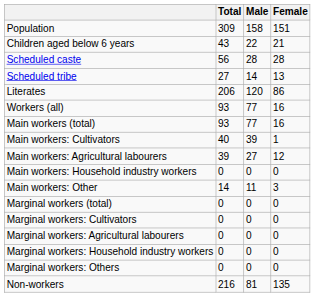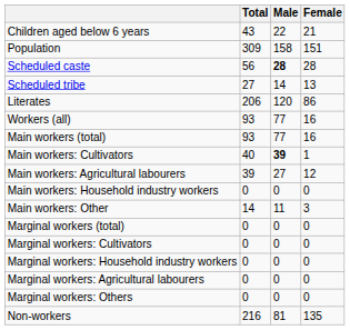 <table class="wikitable sortable">
 <tr>
 <th></th>
 <th>Total</th>
 <th>Male</th>
 <th>Female</th>
 </tr>
 <tr>
+<td>Children aged below 6 years</td>
+<td>43</td>
+<td>22</td>
+<td>21</td>
+</tr>
+<tr>
 <td>Population</td>
 <td>309</td>
 <td>158</td>
 <td>151</td>
 </tr>
 <tr>
-<td>Children aged below 6 years</td>
-<td>43</td>
-<td>22</td>
-<td>21</td>
-</tr>
-<tr>
 <td><a href='#'>Scheduled caste</a></td>
 <td>56</td>
-<td>28</td>
+<td><strong>28</strong></td>
 <td>28</td>
 </tr>
 <tr>
 <td><a href='#'>Scheduled tribe</a></td>
 <td>27</td>
 <td>14</td>
 <td>13</td>
 </tr>
 <tr>
 <td>Literates</td>
 <td>206</td>
 <td>120</td>
 <td>86</td>
 </tr>
 <tr>
 <td>Workers (all)</td>
 <td>93</td>
 <td>77</td>
 <td>16</td>
 </tr>
 <tr>
 <td>Main workers (total)</td>
 <td>93</td>
 <td>77</td>
 <td>16</td>
 </tr>
 <tr>
 <td>Main workers: Cultivators</td>
 <td>40</td>
-<td>39</td>
+<td><strong>39</strong></td>
 <td>1</td>
 </tr>
 <tr>
 <td>Main workers: Agricultural labourers</td>
 <td>39</td>
 <td>27</td>
 <td>12</td>
 </tr>
 <tr>
 <td>Main workers: Household industry workers</td>
 <td>0</td>
 <td>0</td>
 <td>0</td>
 </tr>
 <tr>
 <td>Main workers: Other</td>
 <td>14</td>
 <td>11</td>
 <td>3</td>
 </tr>
 <tr>
 <td>Marginal workers (total)</td>
 <td>0</td>
 <td>0</td>
 <td>0</td>
 </tr>
 <tr>
 <td>Marginal workers: Cultivators</td>
 <td>0</td>
 <td>0</td>
 <td>0</td>
 </tr>
 <tr>
-<td>Marginal workers: Agricultural labourers</td>
+<td>Marginal workers: Household industry workers</td>
 <td>0</td>
 <td>0</td>
 <td>0</td>
 </tr>
 <tr>
-<td>Marginal workers: Household industry workers</td>
+<td>Marginal workers: Agricultural labourers</td>
 <td>0</td>
 <td>0</td>
 <td>0</td>
 </tr>
 <tr>
 <td>Marginal workers: Others</td>
 <td>0</td>
 <td>0</td>
 <td>0</td>
 </tr>
 <tr>
 <td>Non-workers</td>
 <td>216</td>
 <td>81</td>
 <td>135</td>
 </tr>
 </table>
